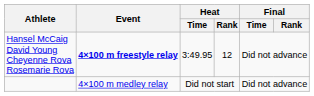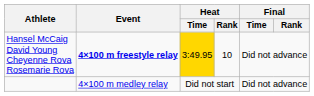 <table class=wikitable style="font-size:90%; text-align:center">
 <tr>
 <th rowspan=2>Athlete</th>
 <th rowspan=2>Event</th>
 <th colspan=2>Heat</th>
 <th colspan=2>Final</th>
 </tr>
 <tr style=font-size:95%>
 <th>Time</th>
 <th>Rank</th>
 <th>Time</th>
 <th>Rank</th>
 </tr>
 <tr>
 <td align=left><a href='#'>Hansel McCaig</a><br><a href='#'>David Young</a><br><a href='#'>Cheyenne Rova</a><br><a href='#'>Rosemarie Rova</a></td>
 <td align=left><strong><a href='#'>4×100 m freestyle relay</a></strong></td>
-<td>3:49.95</td>
-<td>12</td>
+<td style="background: gold;">3:49.95</td>
+<td>10</td>
 <td colspan=2>Did not advance</td>
 </tr>
 <tr>
 <td align=left></td>
 <td align=left><a href='#'>4×100 m medley relay</a></td>
 <td colspan=2>Did not start</td>
 <td colspan=2>Did not advance</td>
 </tr>
 </table>
